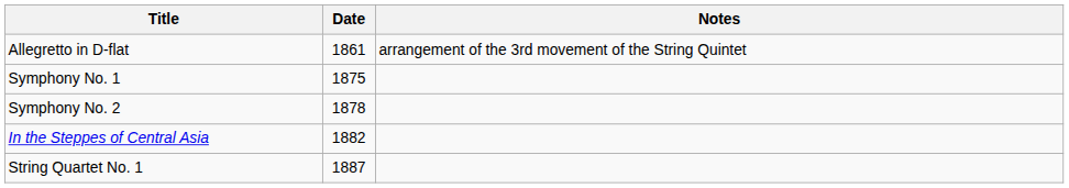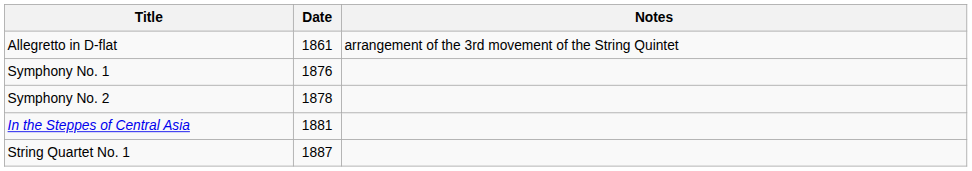 <table class="wikitable" style="text-align: left; width:70em; line-height:1.5">
 <tr>
 <th style="width:30%;">Title</th>
 <th style="width:5%;">Date</th>
 <th style="width:65%;">Notes</th>
 </tr>
 <tr>
 <td>Allegretto in D-flat</td>
 <td align=center>1861</td>
 <td>arrangement of the 3rd movement of the String Quintet</td>
 </tr>
 <tr>
 <td>Symphony No. 1</td>
-<td align=center>1875</td>
+<td align=center>1876</td>
 <td></td>
 </tr>
 <tr>
 <td>Symphony No. 2</td>
 <td align=center>1878</td>
 <td></td>
 </tr>
 <tr>
 <td><em><a href='#'>In the Steppes of Central Asia</a></em></td>
-<td align=center>1882</td>
+<td align=center>1881</td>
 <td></td>
 </tr>
 <tr>
 <td>String Quartet No. 1</td>
 <td align=center>1887</td>
 <td></td>
 </tr>
 </table>
